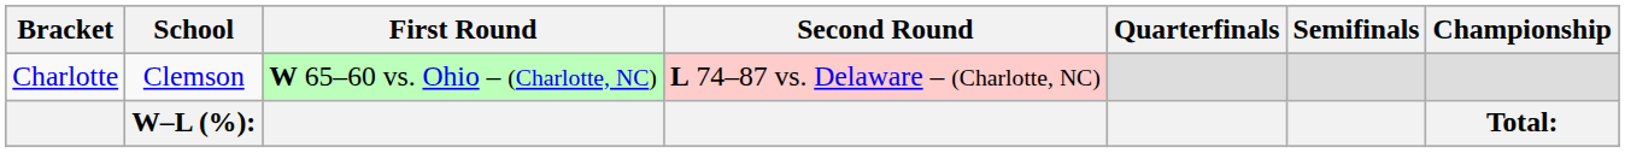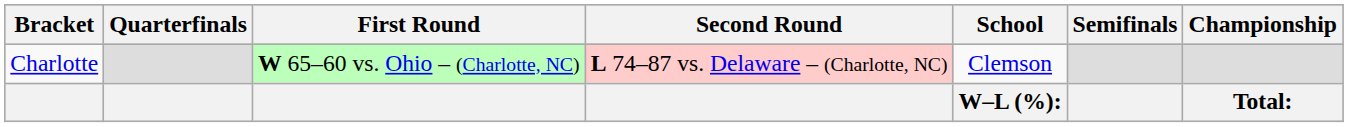 <table class="sortable wikitable" style="white-space:nowrap; text-align:center; font-size:90%;">
 <tr>
 <th>Bracket</th>
-<th>School</th>
+<th>Quarterfinals</th>
 <th>First Round</th>
 <th>Second Round</th>
-<th>Quarterfinals</th>
+<th>School</th>
 <th>Semifinals</th>
 <th>Championship</th>
 </tr>
 <tr>
 <td><a href='#'>Charlotte</a></td>
-<td><a href='#'>Clemson</a></td>
+<td style="background:#ddd;"></td>
 <td style="background:#bfb;"><strong>W</strong> 65–60 vs. <a href='#'>Ohio</a> – <small>(<a href='#'>Charlotte, NC</a>)</small></td>
 <td style="background:#fcc;"><strong>L</strong> 74–87 vs. <a href='#'>Delaware</a> – <small>(Charlotte, NC)</small></td>
-<td style="background:#ddd;"></td>
+<td><a href='#'>Clemson</a></td>
 <td style="background:#ddd;"></td>
 <td style="background:#ddd;"></td>
 </tr>
 <tr>
 <th></th>
-<th>W–L (%):</th>
 <th></th>
 <th></th>
 <th></th>
+<th>W–L (%):</th>
 <th></th>
 <th> Total: </th>
 </tr>
 </table>
